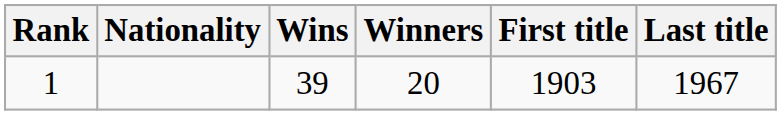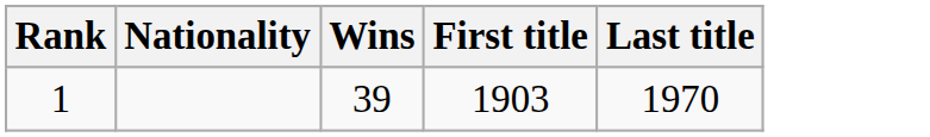 <table class="wikitable">
 <tr style="background:#efefef;">
 <th>Rank</th>
 <th>Nationality</th>
 <th>Wins</th>
-<th>Winners</th>
 <th>First title</th>
 <th>Last title</th>
 </tr>
 <tr>
 <td align=center>1</td>
 <td></td>
 <td align=center>39</td>
-<td align=center>20</td>
 <td align=center>1903</td>
-<td align=center>1967</td>
+<td align=center>1970</td>
 </tr>
 </table>
